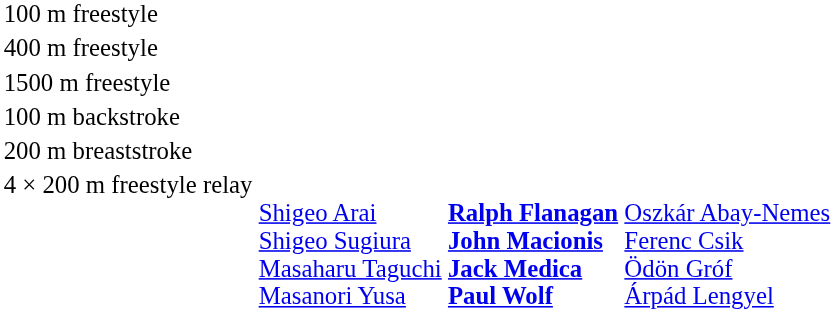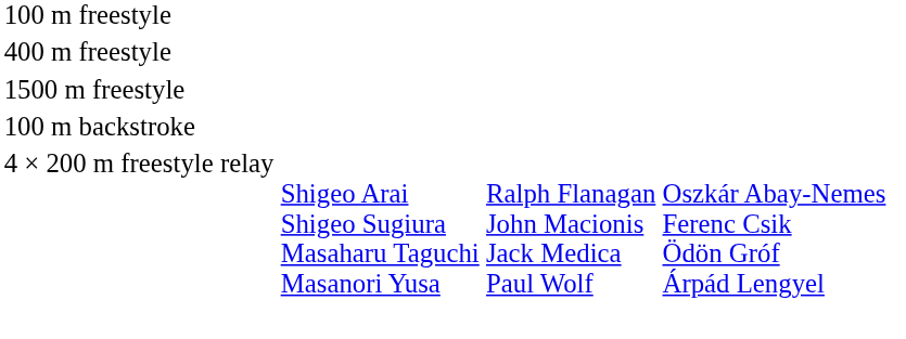 <table>
 <tr>
 <td>100 m freestyle<br></td>
 <td></td>
 <td></td>
 <td></td>
 </tr>
 <tr>
 <td>400 m freestyle<br></td>
 <td></td>
 <td></td>
 <td></td>
 </tr>
 <tr>
 <td>1500 m freestyle<br></td>
 <td></td>
 <td></td>
 <td></td>
 </tr>
 <tr>
 <td>100 m backstroke<br></td>
 <td></td>
 <td></td>
 <td></td>
 </tr>
-<tr>
-<td>200 m breaststroke<br></td>
-<td></td>
-<td></td>
-<td></td>
-</tr>
 <tr valign="top">
 <td>4 × 200 m freestyle relay<br></td>
 <td><br><a href='#'>Shigeo Arai</a><br><a href='#'>Shigeo Sugiura</a><br><a href='#'>Masaharu Taguchi</a><br><a href='#'>Masanori Yusa</a></td>
-<td><strong><br><a href='#'>Ralph Flanagan</a><br><a href='#'>John Macionis</a><br><a href='#'>Jack Medica</a><br><a href='#'>Paul Wolf</a></strong></td>
+<td><br><a href='#'>Ralph Flanagan</a><br><a href='#'>John Macionis</a><br><a href='#'>Jack Medica</a><br><a href='#'>Paul Wolf</a></td>
 <td><br><a href='#'>Oszkár Abay-Nemes</a><br><a href='#'>Ferenc Csik</a><br><a href='#'>Ödön Gróf</a><br><a href='#'>Árpád Lengyel</a></td>
 </tr>
 </table>
